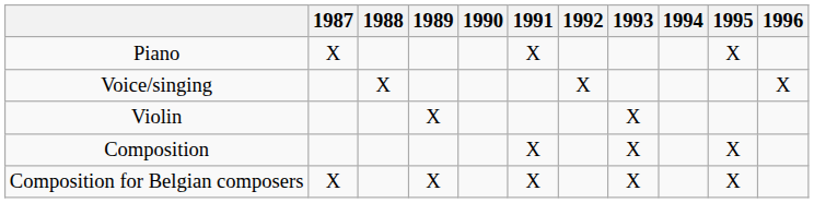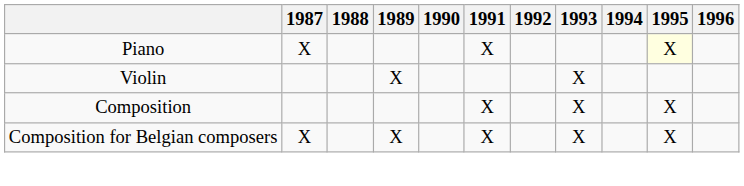 <table class="wikitable" style="text-align:center">
 <tr>
 <th></th>
 <th>1987</th>
 <th>1988</th>
 <th>1989</th>
 <th>1990</th>
 <th>1991</th>
 <th>1992</th>
 <th>1993</th>
 <th>1994</th>
 <th>1995</th>
 <th>1996</th>
 </tr>
 <tr>
 <td>Piano</td>
 <td>X</td>
 <td></td>
 <td></td>
 <td></td>
 <td>X</td>
 <td></td>
 <td></td>
 <td></td>
-<td>X</td>
+<td style="background: lightyellow;">X</td>
 <td></td>
-</tr>
-<tr>
-<td>Voice/singing</td>
-<td></td>
-<td>X</td>
-<td></td>
-<td></td>
-<td></td>
-<td>X</td>
-<td></td>
-<td></td>
-<td></td>
-<td>X</td>
 </tr>
 <tr>
 <td>Violin</td>
 <td></td>
 <td></td>
 <td>X</td>
 <td></td>
 <td></td>
 <td></td>
 <td>X</td>
 <td></td>
 <td></td>
 <td></td>
 </tr>
 <tr>
 <td>Composition</td>
 <td></td>
 <td></td>
 <td></td>
 <td></td>
 <td>X</td>
 <td></td>
 <td>X</td>
 <td></td>
 <td>X</td>
 <td></td>
 </tr>
 <tr>
 <td>Composition for Belgian composers</td>
 <td>X</td>
 <td></td>
 <td>X</td>
 <td></td>
 <td>X</td>
 <td></td>
 <td>X</td>
 <td></td>
 <td>X</td>
 <td></td>
 </tr>
 </table>
